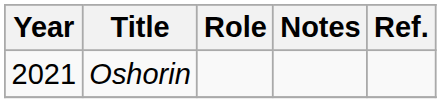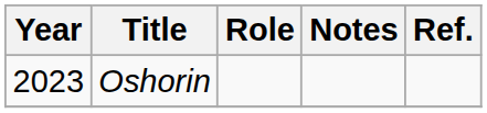 <table class="wikitable">
 <tr>
 <th>Year</th>
 <th>Title</th>
 <th>Role</th>
 <th>Notes</th>
 <th>Ref.</th>
 </tr>
 <tr>
-<td>2021</td>
+<td>2023</td>
 <td><em>Oshorin</em></td>
 <td></td>
 <td></td>
 <td></td>
 </tr>
 <tr>
 </tr>
 </table>
